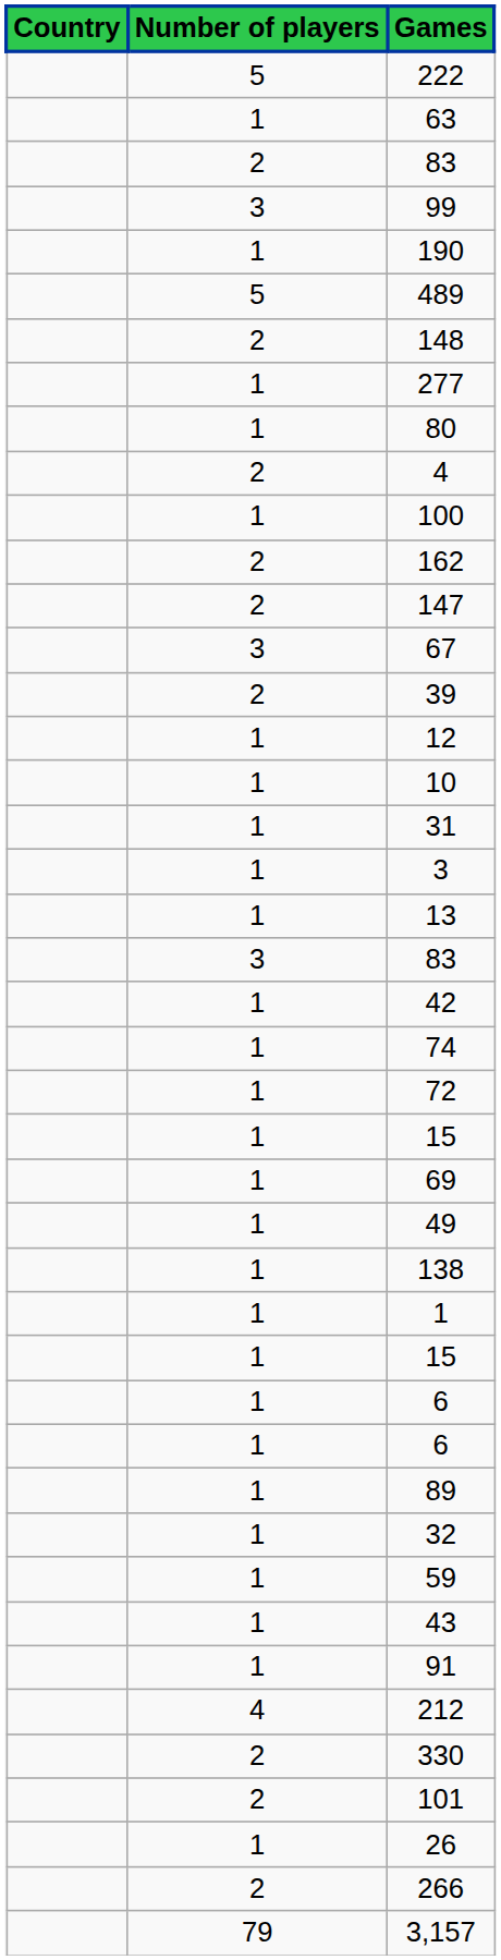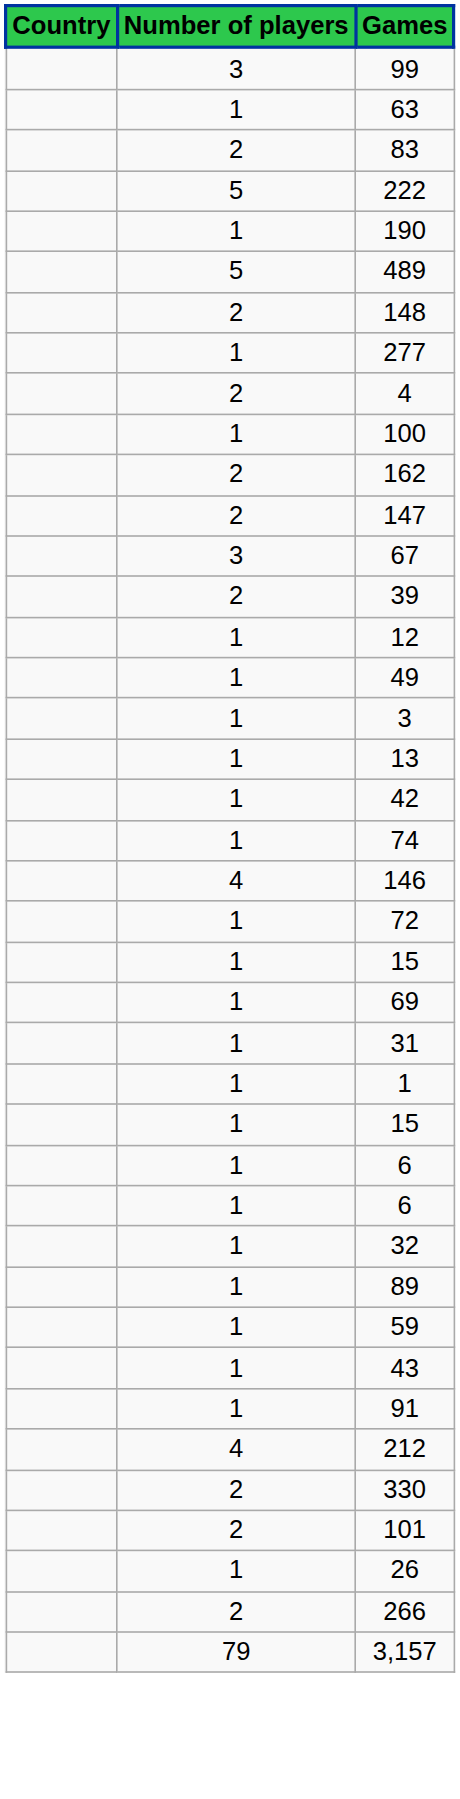 <table class="wikitable sortable">
 <tr>
 <th style="background-color:#2dc84d; color:black; border:2px solid #0033A0;" scope=col>Country</th>
 <th style="background-color:#2dc84d; color:black; border:2px solid #0033A0;" scope=col>Number of players</th>
 <th style="background-color:#2dc84d; color:black; border:2px solid #0033A0;" scope=col>Games</th>
 </tr>
 <tr>
 <td></td>
-<td align=center>5</td>
-<td align=center>222</td>
+<td align=center>3</td>
+<td align=center>99</td>
 </tr>
 <tr>
 <td></td>
 <td align=center>1</td>
 <td align=center>63</td>
 </tr>
 <tr>
 <td></td>
 <td align=center>2</td>
 <td align=center>83</td>
 </tr>
 <tr>
 <td></td>
-<td align=center>3</td>
-<td align=center>99</td>
+<td align=center>5</td>
+<td align=center>222</td>
 </tr>
 <tr>
 <td></td>
 <td align=center>1</td>
 <td align=center>190</td>
 </tr>
 <tr>
 <td></td>
 <td align=center>5</td>
 <td align=center>489</td>
 </tr>
 <tr>
 <td></td>
 <td align=center>2</td>
 <td align=center>148</td>
 </tr>
 <tr>
 <td></td>
 <td align=center>1</td>
 <td align=center>277</td>
-</tr>
-<tr>
-<td></td>
-<td align=center>1</td>
-<td align=center>80</td>
 </tr>
 <tr>
 <td></td>
 <td align=center>2</td>
 <td align=center>4</td>
 </tr>
 <tr>
 <td></td>
 <td align=center>1</td>
 <td align=center>100</td>
 </tr>
 <tr>
 <td></td>
 <td align=center>2</td>
 <td align=center>162</td>
 </tr>
 <tr>
 <td></td>
 <td align=center>2</td>
 <td align=center>147</td>
 </tr>
 <tr>
 <td></td>
 <td align=center>3</td>
 <td align=center>67</td>
 </tr>
 <tr>
 <td></td>
 <td align=center>2</td>
 <td align=center>39</td>
 </tr>
 <tr>
 <td></td>
 <td align=center>1</td>
 <td align=center>12</td>
 </tr>
 <tr>
 <td></td>
 <td align=center>1</td>
-<td align=center>10</td>
-</tr>
-<tr>
-<td></td>
-<td align=center>1</td>
-<td align=center>31</td>
+<td align=center>49</td>
 </tr>
 <tr>
 <td></td>
 <td align=center>1</td>
 <td align=center>3</td>
 </tr>
 <tr>
 <td></td>
 <td align=center>1</td>
 <td align=center>13</td>
 </tr>
 <tr>
 <td></td>
-<td align=center>3</td>
-<td align=center>83</td>
-</tr>
-<tr>
-<td></td>
 <td align=center>1</td>
 <td align=center>42</td>
 </tr>
 <tr>
 <td></td>
 <td align=center>1</td>
 <td align=center>74</td>
+</tr>
+<tr>
+<td></td>
+<td align=center>4</td>
+<td align=center>146</td>
 </tr>
 <tr>
 <td></td>
 <td align=center>1</td>
 <td align=center>72</td>
 </tr>
 <tr>
 <td></td>
 <td align=center>1</td>
 <td align=center>15</td>
 </tr>
 <tr>
 <td></td>
 <td align=center>1</td>
 <td align=center>69</td>
 </tr>
 <tr>
 <td></td>
 <td align=center>1</td>
-<td align=center>49</td>
-</tr>
-<tr>
-<td></td>
-<td align=center>1</td>
-<td align=center>138</td>
+<td align=center>31</td>
 </tr>
 <tr>
 <td></td>
 <td align=center>1</td>
 <td align=center>1</td>
 </tr>
 <tr>
 <td></td>
 <td align=center>1</td>
 <td align=center>15</td>
 </tr>
 <tr>
 <td></td>
 <td align=center>1</td>
 <td align=center>6</td>
 </tr>
 <tr>
 <td></td>
 <td align=center>1</td>
 <td align=center>6</td>
 </tr>
 <tr>
 <td></td>
 <td align=center>1</td>
-<td align=center>89</td>
+<td align=center>32</td>
 </tr>
 <tr>
 <td></td>
 <td align=center>1</td>
-<td align=center>32</td>
+<td align=center>89</td>
 </tr>
 <tr>
 <td></td>
 <td align=center>1</td>
 <td align=center>59</td>
 </tr>
 <tr>
 <td></td>
 <td align=center>1</td>
 <td align=center>43</td>
 </tr>
 <tr>
 <td></td>
 <td align=center>1</td>
 <td align=center>91</td>
 </tr>
 <tr>
 <td></td>
 <td align=center>4</td>
 <td align=center>212</td>
 </tr>
 <tr>
 <td></td>
 <td align=center>2</td>
 <td align=center>330</td>
 </tr>
 <tr>
 <td></td>
 <td align=center>2</td>
 <td align=center>101</td>
 </tr>
 <tr>
 <td></td>
 <td align=center>1</td>
 <td align=center>26</td>
 </tr>
 <tr>
 <td></td>
 <td align=center>2</td>
 <td align=center>266</td>
 </tr>
 <tr>
 <td></td>
 <td align=center>79</td>
 <td align=center>3,157</td>
 </tr>
 </table>
